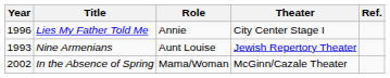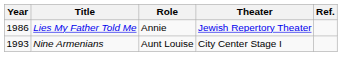 <table class="wikitable">
 <tr>
 <th>Year</th>
 <th>Title</th>
 <th>Role</th>
 <th>Theater</th>
 <th>Ref.</th>
 </tr>
 <tr>
-<td>1996</td>
+<td>1986</td>
 <td><em><a href='#'>Lies My Father Told Me</a></em></td>
 <td>Annie</td>
-<td>City Center Stage I</td>
+<td><a href='#'>Jewish Repertory Theater</a></td>
 <td></td>
 </tr>
 <tr>
 <td>1993</td>
 <td><em>Nine Armenians</em></td>
 <td>Aunt Louise</td>
-<td><a href='#'>Jewish Repertory Theater</a></td>
-<td></td>
-</tr>
-<tr>
-<td>2002</td>
-<td><em>In the Absence of Spring</em></td>
-<td>Mama/Woman</td>
-<td>McGinn/Cazale Theater</td>
+<td>City Center Stage I</td>
 <td></td>
 </tr>
 </table>
